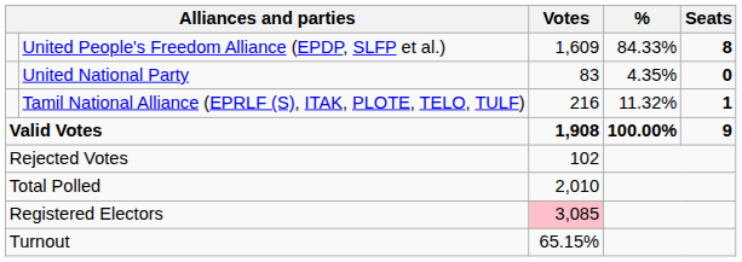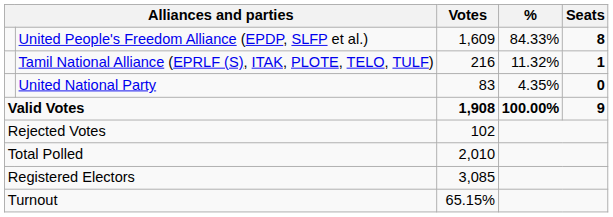 <table class="wikitable" border="1" style="text-align:right;">
 <tr>
 <th valign=bottom align=left colspan=2>Alliances and parties</th>
 <th valign=bottom align=center width="60">Votes</th>
 <th valign=bottom align=center width="50">%</th>
 <th valign=bottom align=center>Seats</th>
 </tr>
 <tr>
 <td bgcolor=> </td>
 <td align=left><a href='#'>United People's Freedom Alliance</a> (<a href='#'>EPDP</a>, <a href='#'>SLFP</a> et al.)</td>
 <td>1,609</td>
 <td>84.33%</td>
 <td><strong>8</strong></td>
 </tr>
 <tr>
 <td bgcolor=> </td>
+<td align=left><a href='#'>Tamil National Alliance</a> (<a href='#'>EPRLF (S)</a>, <a href='#'>ITAK</a>, <a href='#'>PLOTE</a>, <a href='#'>TELO</a>, <a href='#'>TULF</a>)</td>
+<td>216</td>
+<td>11.32%</td>
+<td><strong>1</strong></td>
+</tr>
+<tr>
+<td bgcolor=> </td>
 <td align=left><a href='#'>United National Party</a></td>
 <td>83</td>
 <td>4.35%</td>
 <td><strong>0</strong></td>
-</tr>
-<tr>
-<td bgcolor=> </td>
-<td align=left><a href='#'>Tamil National Alliance</a> (<a href='#'>EPRLF (S)</a>, <a href='#'>ITAK</a>, <a href='#'>PLOTE</a>, <a href='#'>TELO</a>, <a href='#'>TULF</a>)</td>
-<td>216</td>
-<td>11.32%</td>
-<td><strong>1</strong></td>
 </tr>
 <tr>
 <td colspan=2 align=left><strong>Valid Votes</strong></td>
 <td><strong>1,908</strong></td>
 <td><strong>100.00%</strong></td>
 <td><strong>9</strong></td>
 </tr>
 <tr>
 <td colspan=2 align=left>Rejected Votes</td>
 <td>102</td>
 <td colspan=2></td>
 </tr>
 <tr>
 <td colspan=2 align=left>Total Polled</td>
 <td>2,010</td>
 <td colspan=2></td>
 </tr>
 <tr>
 <td colspan=2 align=left>Registered Electors</td>
-<td style="background: pink;">3,085</td>
+<td>3,085</td>
 <td colspan=2></td>
 </tr>
 <tr>
 <td colspan=2 align=left>Turnout</td>
 <td>65.15%</td>
 <td colspan=2></td>
 </tr>
 </table>
